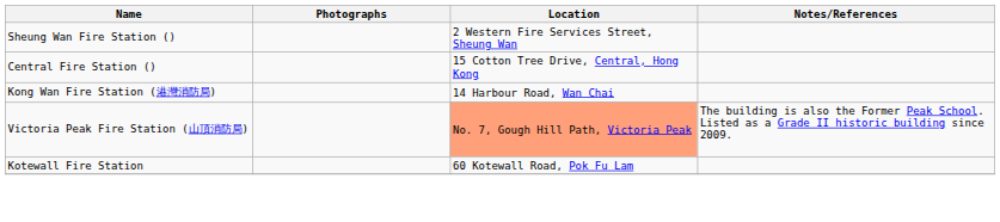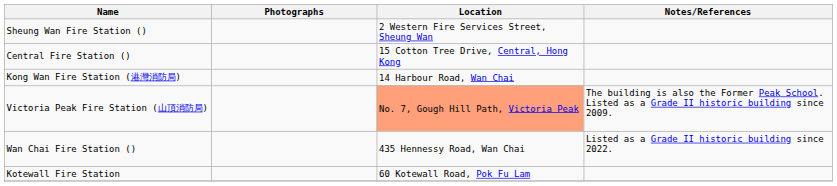 <table class="wikitable sortable" style="width:95%">
 <tr>
 <th width="25%">Name</th>
 <th width="20%">Photographs</th>
 <th width="25%">Location</th>
 <th width="30%">Notes/References</th>
 </tr>
 <tr>
 <td>Sheung Wan Fire Station ()</td>
 <td></td>
 <td>2 Western Fire Services Street, <a href='#'>Sheung Wan</a></td>
 <td></td>
 </tr>
 <tr>
 <td>Central Fire Station ()</td>
 <td></td>
 <td>15 Cotton Tree Drive, <a href='#'>Central, Hong Kong</a><br></td>
 <td></td>
 </tr>
 <tr>
 <td>Kong Wan Fire Station (<a href='#'>港灣消防局</a>)</td>
 <td></td>
 <td>14 Harbour Road, <a href='#'>Wan Chai</a><br></td>
 <td></td>
 </tr>
 <tr>
 <td>Victoria Peak Fire Station (<a href='#'>山頂消防局</a>)</td>
 <td></td>
 <td style="background: lightsalmon;">No. 7, Gough Hill Path, <a href='#'>Victoria Peak</a><br></td>
 <td>The building is also the Former <a href='#'>Peak School</a>. Listed as a <a href='#'>Grade II historic building</a> since 2009.<br><br> </td>
 </tr>
 <tr>
+<td>Wan Chai Fire Station ()</td>
+<td></td>
+<td>435 Hennessy Road, Wan Chai<br></td>
+<td>Listed as a <a href='#'>Grade II historic building</a> since 2022.<br><br> </td>
+</tr>
+<tr>
 <td>Kotewall Fire Station</td>
 <td></td>
 <td>60 Kotewall Road, <a href='#'>Pok Fu Lam</a><br></td>
 <td></td>
 </tr>
 <tr>
 </tr>
 </table>
